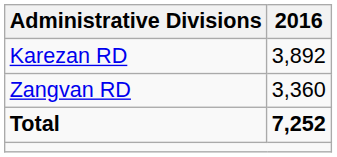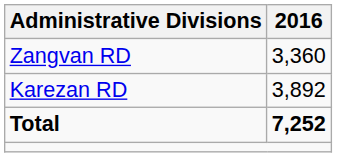 <table class="wikitable">
 <tr>
 <th>Administrative Divisions</th>
 <th>2016</th>
 </tr>
 <tr>
+<td><a href='#'>Zangvan RD</a></td>
+<td style="text-align: right;">3,360</td>
+</tr>
+<tr>
 <td><a href='#'>Karezan RD</a></td>
 <td style="text-align: right;">3,892</td>
-</tr>
-<tr>
-<td><a href='#'>Zangvan RD</a></td>
-<td style="text-align: right;">3,360</td>
 </tr>
 <tr>
 <td><strong>Total</strong></td>
 <td style="text-align: right;"><strong>7,252</strong></td>
 </tr>
 <tr>
 <td colspan=2></td>
 </tr>
 </table>
